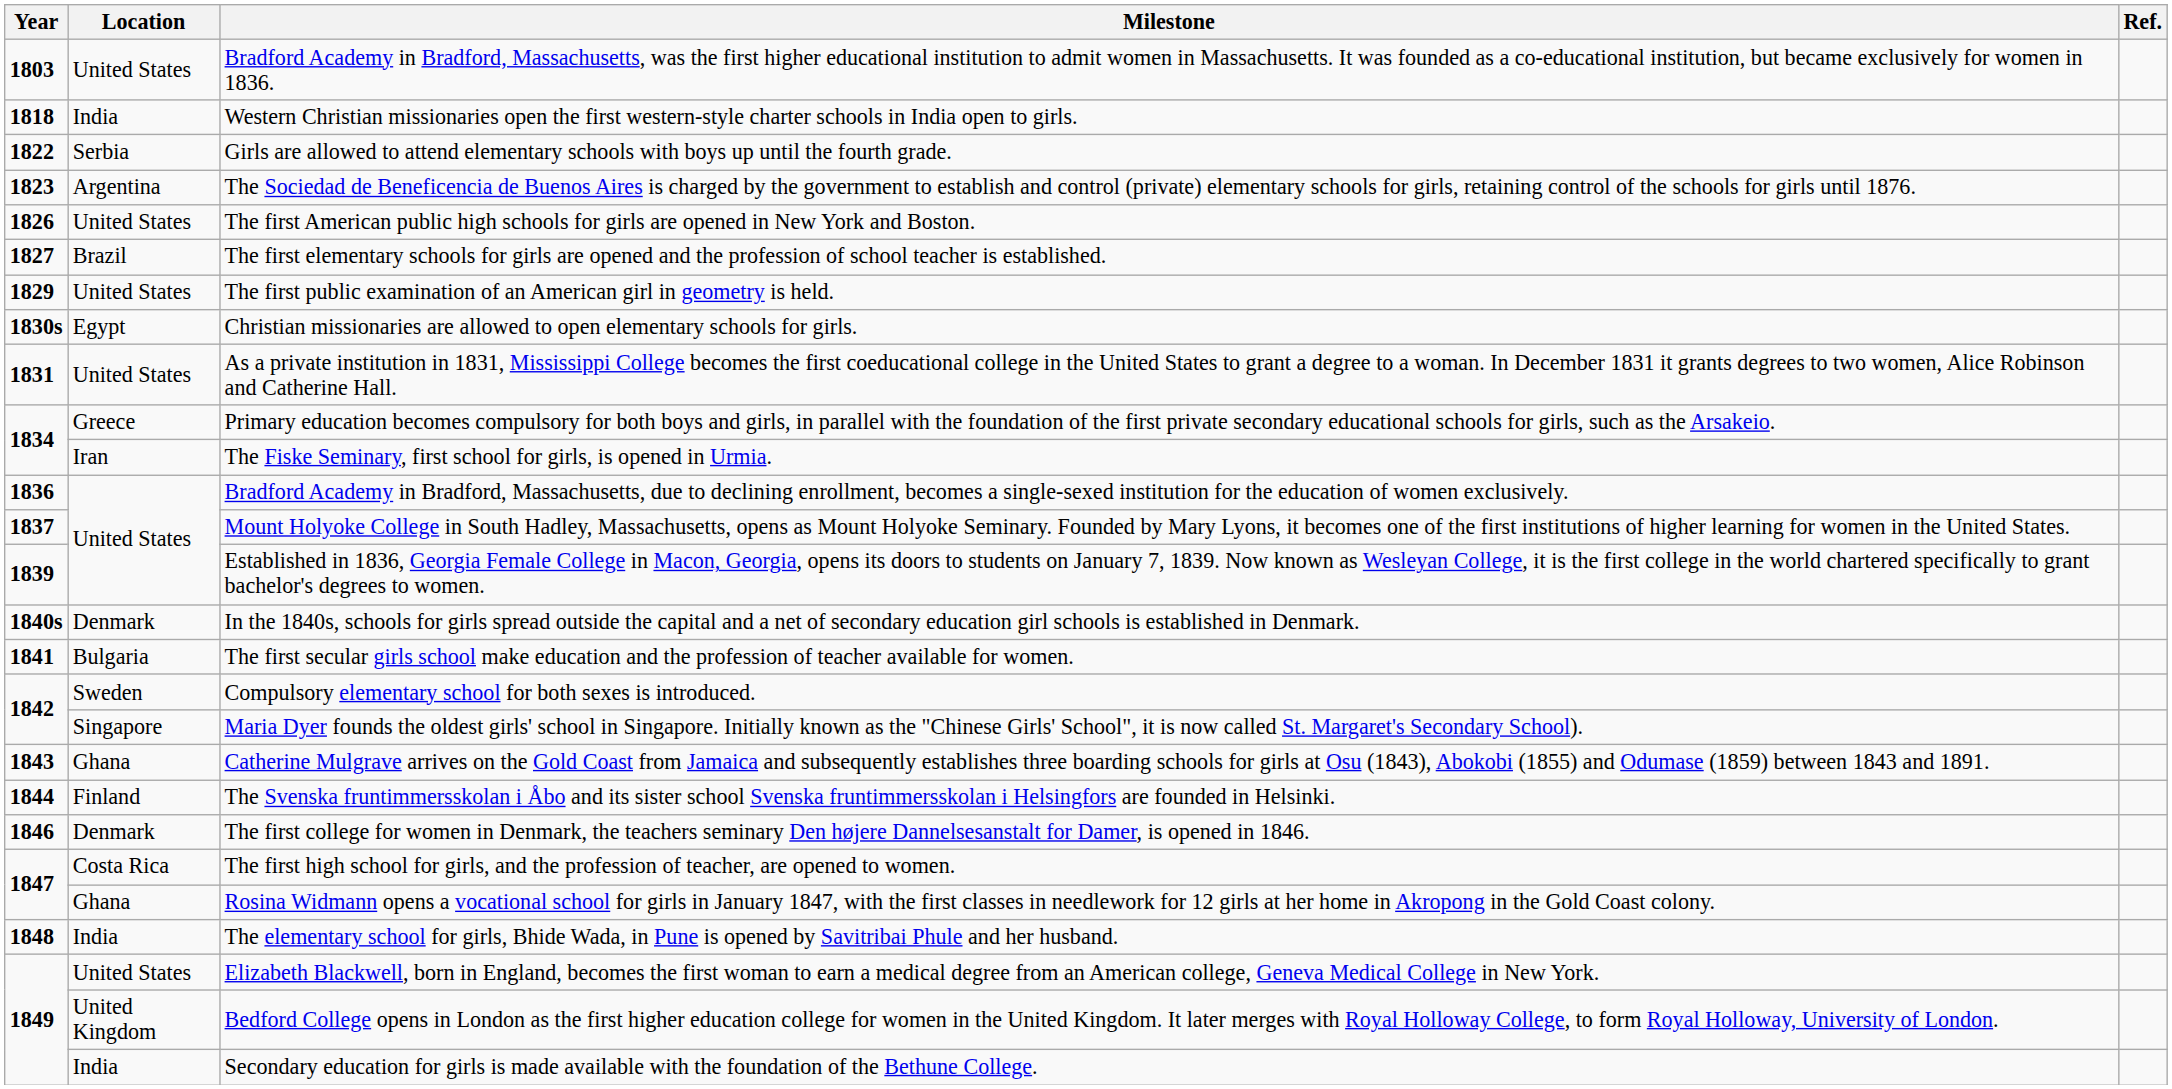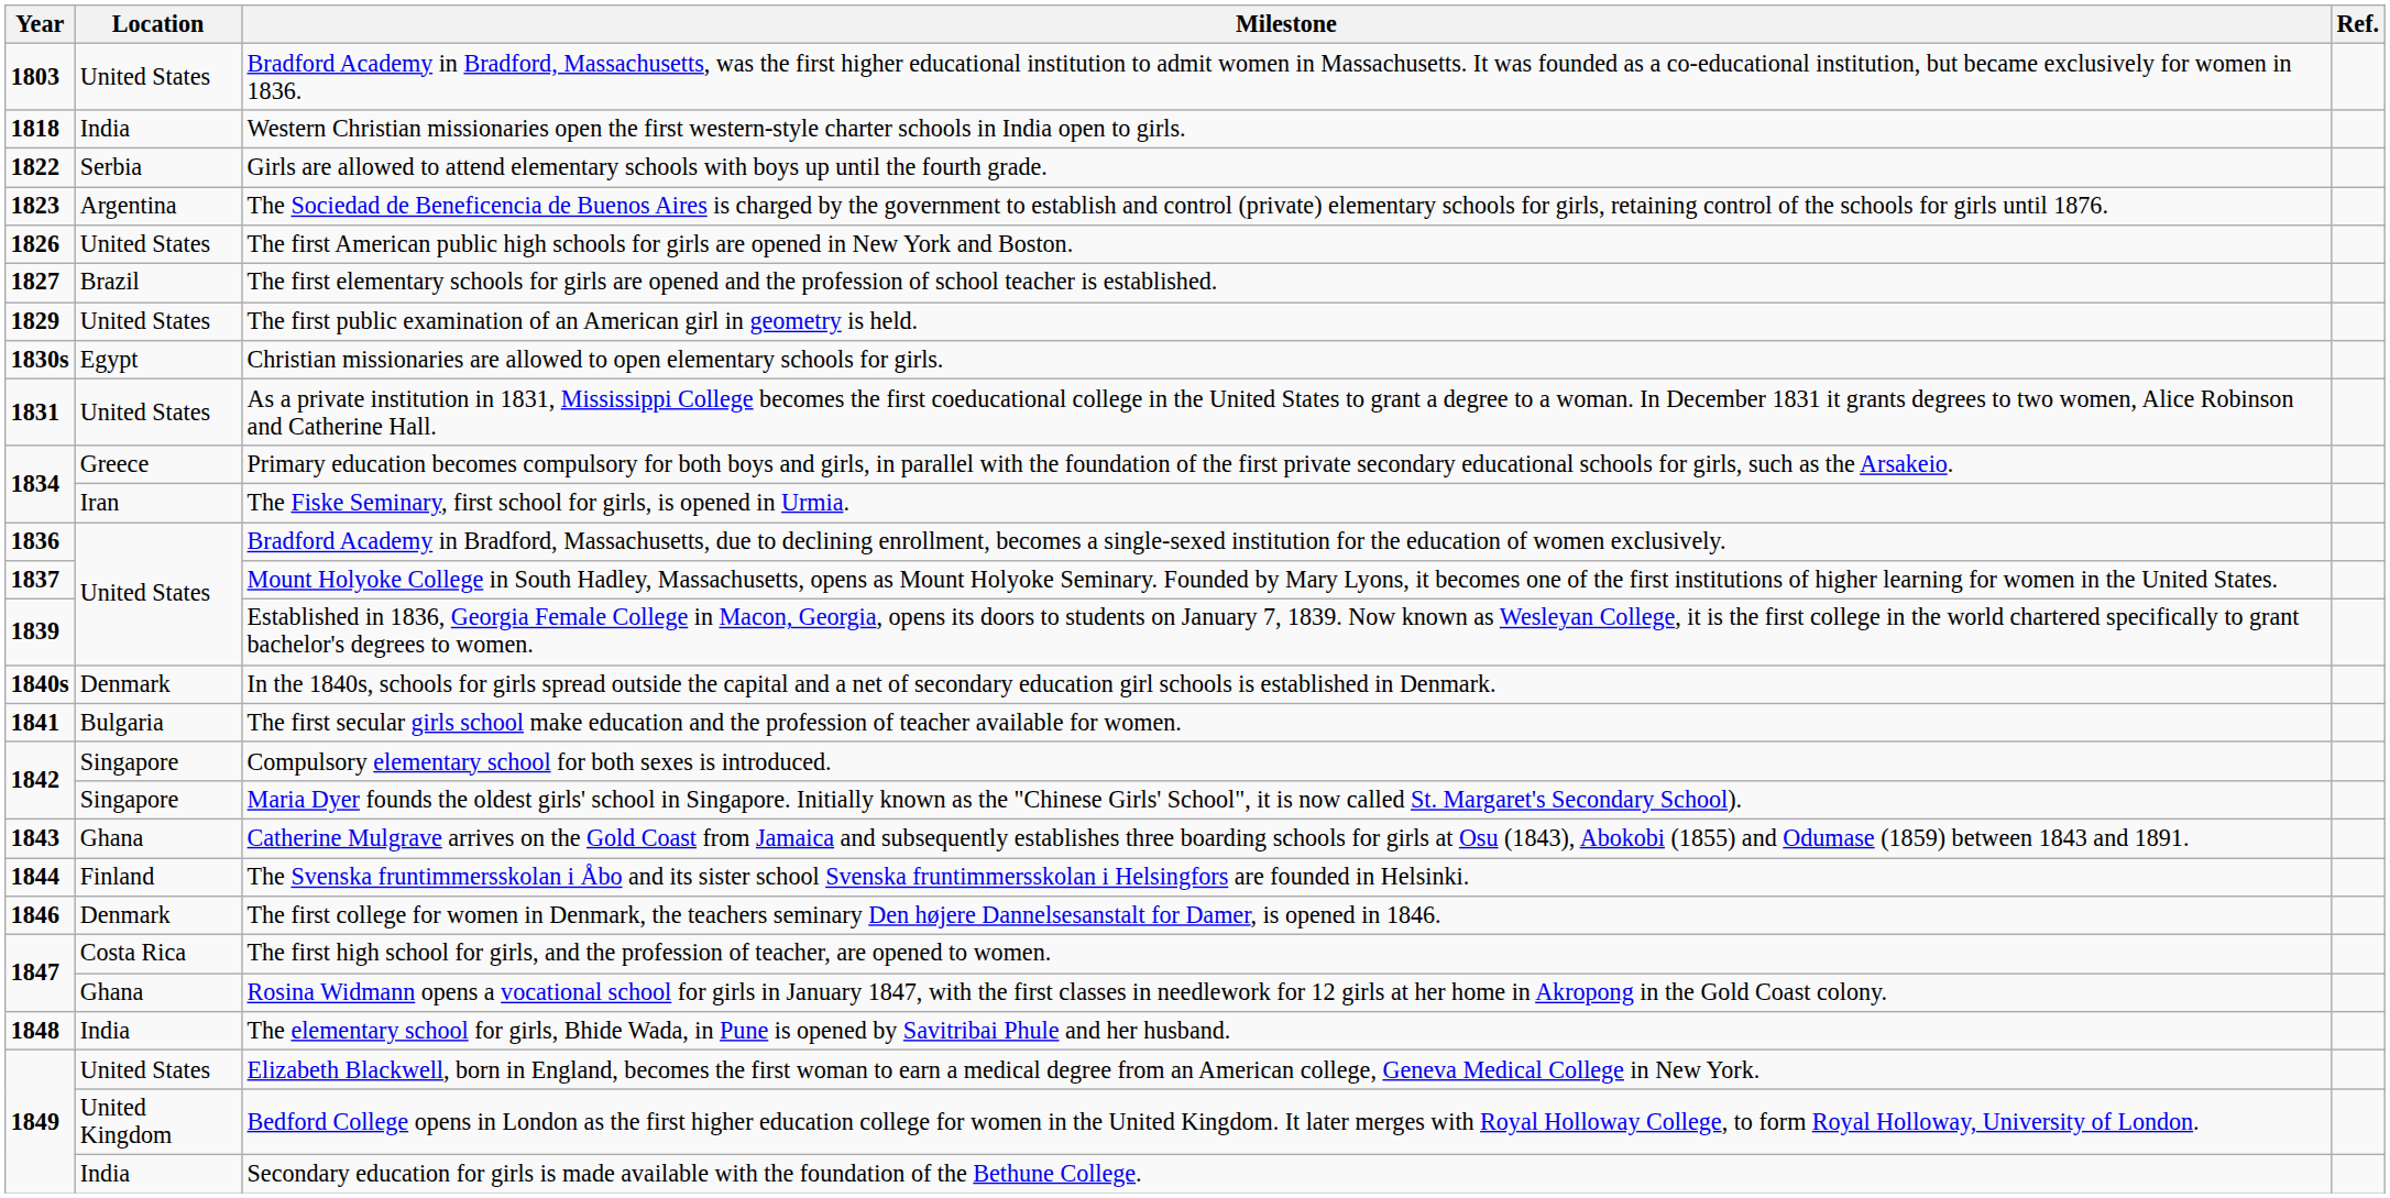 <table class="wikitable sortable">
 <tr>
 <th>Year</th>
 <th>Location</th>
 <th>Milestone</th>
 <th>Ref.</th>
 </tr>
 <tr>
 <td><strong>1803</strong></td>
 <td>United States</td>
 <td><a href='#'>Bradford Academy</a> in <a href='#'>Bradford, Massachusetts</a>, was the first higher educational institution to admit women in Massachusetts. It was founded as a co-educational institution, but became exclusively for women in 1836.</td>
 <td></td>
 </tr>
 <tr>
 <td><strong>1818</strong></td>
 <td>India</td>
 <td>Western Christian missionaries open the first western-style charter schools in India open to girls.</td>
 <td></td>
 </tr>
 <tr>
 <td><strong>1822</strong></td>
 <td>Serbia</td>
 <td>Girls are allowed to attend elementary schools with boys up until the fourth grade.</td>
 <td></td>
 </tr>
 <tr>
 <td><strong>1823</strong></td>
 <td>Argentina</td>
 <td>The <a href='#'>Sociedad de Beneficencia de Buenos Aires</a> is charged by the government to establish and control (private) elementary schools for girls, retaining  control of the schools for girls until 1876.</td>
 <td></td>
 </tr>
 <tr>
 <td><strong>1826</strong></td>
 <td>United States</td>
 <td>The first American public high schools for girls are opened in New York and Boston.</td>
 <td></td>
 </tr>
 <tr>
 <td><strong>1827</strong></td>
 <td>Brazil</td>
 <td>The first elementary schools for girls are opened and the profession of school teacher is established.</td>
 <td></td>
 </tr>
 <tr>
 <td><strong>1829</strong></td>
 <td>United States</td>
 <td>The first public examination of an American girl in <a href='#'>geometry</a> is held.</td>
 <td></td>
 </tr>
 <tr>
 <td><strong>1830s</strong></td>
 <td>Egypt</td>
 <td>Christian missionaries are allowed to open elementary schools for girls.</td>
 <td></td>
 </tr>
 <tr>
 <td><strong>1831</strong></td>
 <td>United States</td>
 <td>As a private institution in 1831, <a href='#'>Mississippi College</a> becomes the first coeducational college in the United States to grant a degree to a woman. In December 1831 it grants degrees to two women, Alice Robinson and Catherine Hall.</td>
 <td></td>
 </tr>
 <tr>
 <td rowspan="2"><strong>1834</strong></td>
 <td>Greece</td>
 <td>Primary education becomes compulsory for both boys and girls, in parallel with the foundation of the first private secondary educational schools for girls, such as the <a href='#'>Arsakeio</a>.</td>
 <td></td>
 </tr>
 <tr>
 <td>Iran</td>
 <td>The <a href='#'>Fiske Seminary</a>, first school for girls, is opened in <a href='#'>Urmia</a>.</td>
 <td></td>
 </tr>
 <tr>
 <td><strong>1836</strong></td>
 <td rowspan="3">United States</td>
 <td><a href='#'>Bradford Academy</a> in Bradford, Massachusetts, due to declining enrollment, becomes a single-sexed institution for the education of women exclusively.</td>
 <td></td>
 </tr>
 <tr>
 <td><strong>1837</strong></td>
 <td><a href='#'>Mount Holyoke College</a> in South Hadley, Massachusetts, opens as Mount Holyoke Seminary. Founded by Mary Lyons, it becomes one of the first institutions of higher learning for women in the United States.</td>
 <td></td>
 </tr>
 <tr>
 <td><strong>1839</strong></td>
 <td>Established in 1836, <a href='#'>Georgia Female College</a> in <a href='#'>Macon, Georgia</a>, opens its doors to students on January 7, 1839. Now known as <a href='#'>Wesleyan College</a>, it is the first college in the world chartered specifically to grant bachelor's degrees to women.</td>
 <td></td>
 </tr>
 <tr>
 <td><strong>1840s</strong></td>
 <td>Denmark</td>
 <td>In the 1840s, schools for girls spread outside the capital and a net of secondary education girl schools is established in Denmark.</td>
 <td></td>
 </tr>
 <tr>
 <td><strong>1841</strong></td>
 <td>Bulgaria</td>
 <td>The first secular <a href='#'>girls school</a> make education and the profession of teacher available for women.</td>
 <td></td>
 </tr>
 <tr>
 <td rowspan="2"><strong>1842</strong></td>
-<td>Sweden</td>
+<td>Singapore</td>
 <td>Compulsory <a href='#'>elementary school</a> for both sexes is introduced.</td>
 <td></td>
 </tr>
 <tr>
 <td>Singapore</td>
 <td><a href='#'>Maria Dyer</a> founds the oldest girls' school in Singapore. Initially known as the "Chinese Girls' School", it is now called <a href='#'>St. Margaret's Secondary School</a>).</td>
 <td></td>
 </tr>
 <tr>
 <td><strong>1843</strong></td>
 <td>Ghana</td>
 <td><a href='#'>Catherine Mulgrave</a> arrives on the <a href='#'>Gold Coast</a> from <a href='#'>Jamaica</a> and subsequently establishes three boarding schools for girls at <a href='#'>Osu</a> (1843), <a href='#'>Abokobi</a> (1855) and <a href='#'>Odumase</a> (1859) between 1843 and 1891.</td>
 <td></td>
 </tr>
 <tr>
 <td><strong>1844</strong></td>
 <td>Finland</td>
 <td>The <a href='#'>Svenska fruntimmersskolan i Åbo</a> and its sister school <a href='#'>Svenska fruntimmersskolan i Helsingfors</a> are founded in Helsinki.</td>
 <td></td>
 </tr>
 <tr>
 <td><strong>1846</strong></td>
 <td>Denmark</td>
 <td>The first college for women in Denmark, the teachers seminary <a href='#'>Den højere Dannelsesanstalt for Damer</a>, is opened in 1846.</td>
 <td></td>
 </tr>
 <tr>
 <td rowspan="2"><strong>1847</strong></td>
 <td>Costa Rica</td>
 <td>The first high school for girls, and the profession of teacher, are opened to women.</td>
 <td></td>
 </tr>
 <tr>
 <td>Ghana</td>
 <td><a href='#'>Rosina Widmann</a> opens a <a href='#'>vocational school</a> for girls in January 1847, with the first classes in needlework for 12 girls at her home in <a href='#'>Akropong</a> in the Gold Coast colony.</td>
 <td></td>
 </tr>
 <tr>
 <td><strong>1848</strong></td>
 <td>India</td>
 <td>The <a href='#'>elementary school</a> for girls, Bhide Wada, in <a href='#'>Pune</a> is opened by <a href='#'>Savitribai Phule</a> and her husband.</td>
 <td></td>
 </tr>
 <tr>
 <td rowspan="3"><strong>1849</strong></td>
 <td>United States</td>
 <td><a href='#'>Elizabeth Blackwell</a>, born in England, becomes the first woman to earn a medical degree from an American college, <a href='#'>Geneva Medical College</a> in New York.</td>
 <td></td>
 </tr>
 <tr>
 <td>United Kingdom</td>
 <td><a href='#'>Bedford College</a> opens in London as the first higher education college for women in the United Kingdom. It later merges with <a href='#'>Royal Holloway College</a>, to form <a href='#'>Royal Holloway, University of London</a>.</td>
 <td></td>
 </tr>
 <tr>
 <td>India</td>
 <td>Secondary education for girls is made available with the foundation of the <a href='#'>Bethune College</a>.</td>
 <td></td>
 </tr>
 </table>
